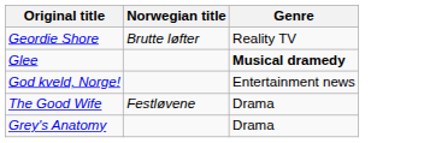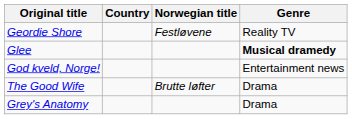 <table class="wikitable">
 <tr>
 <th>Original title</th>
+<th>Country</th>
 <th>Norwegian title</th>
 <th>Genre</th>
 </tr>
 <tr>
 <td><em><a href='#'>Geordie Shore</a></em></td>
-<td><em>Brutte løfter</em></td>
+<td></td>
+<td><em>Festløvene</em></td>
 <td>Reality TV</td>
 </tr>
 <tr>
 <td><em><a href='#'>Glee</a></em></td>
+<td></td>
 <td></td>
 <td><strong>Musical dramedy</strong></td>
 </tr>
 <tr>
 <td><em><a href='#'>God kveld, Norge!</a></em></td>
 <td></td>
+<td></td>
 <td>Entertainment news</td>
 </tr>
 <tr>
 <td><em><a href='#'>The Good Wife</a></em></td>
-<td><em>Festløvene</em></td>
+<td></td>
+<td><em>Brutte løfter</em></td>
 <td>Drama</td>
 </tr>
 <tr>
 <td><em><a href='#'>Grey's Anatomy</a></em></td>
 <td></td>
+<td></td>
 <td>Drama</td>
 </tr>
 </table>
